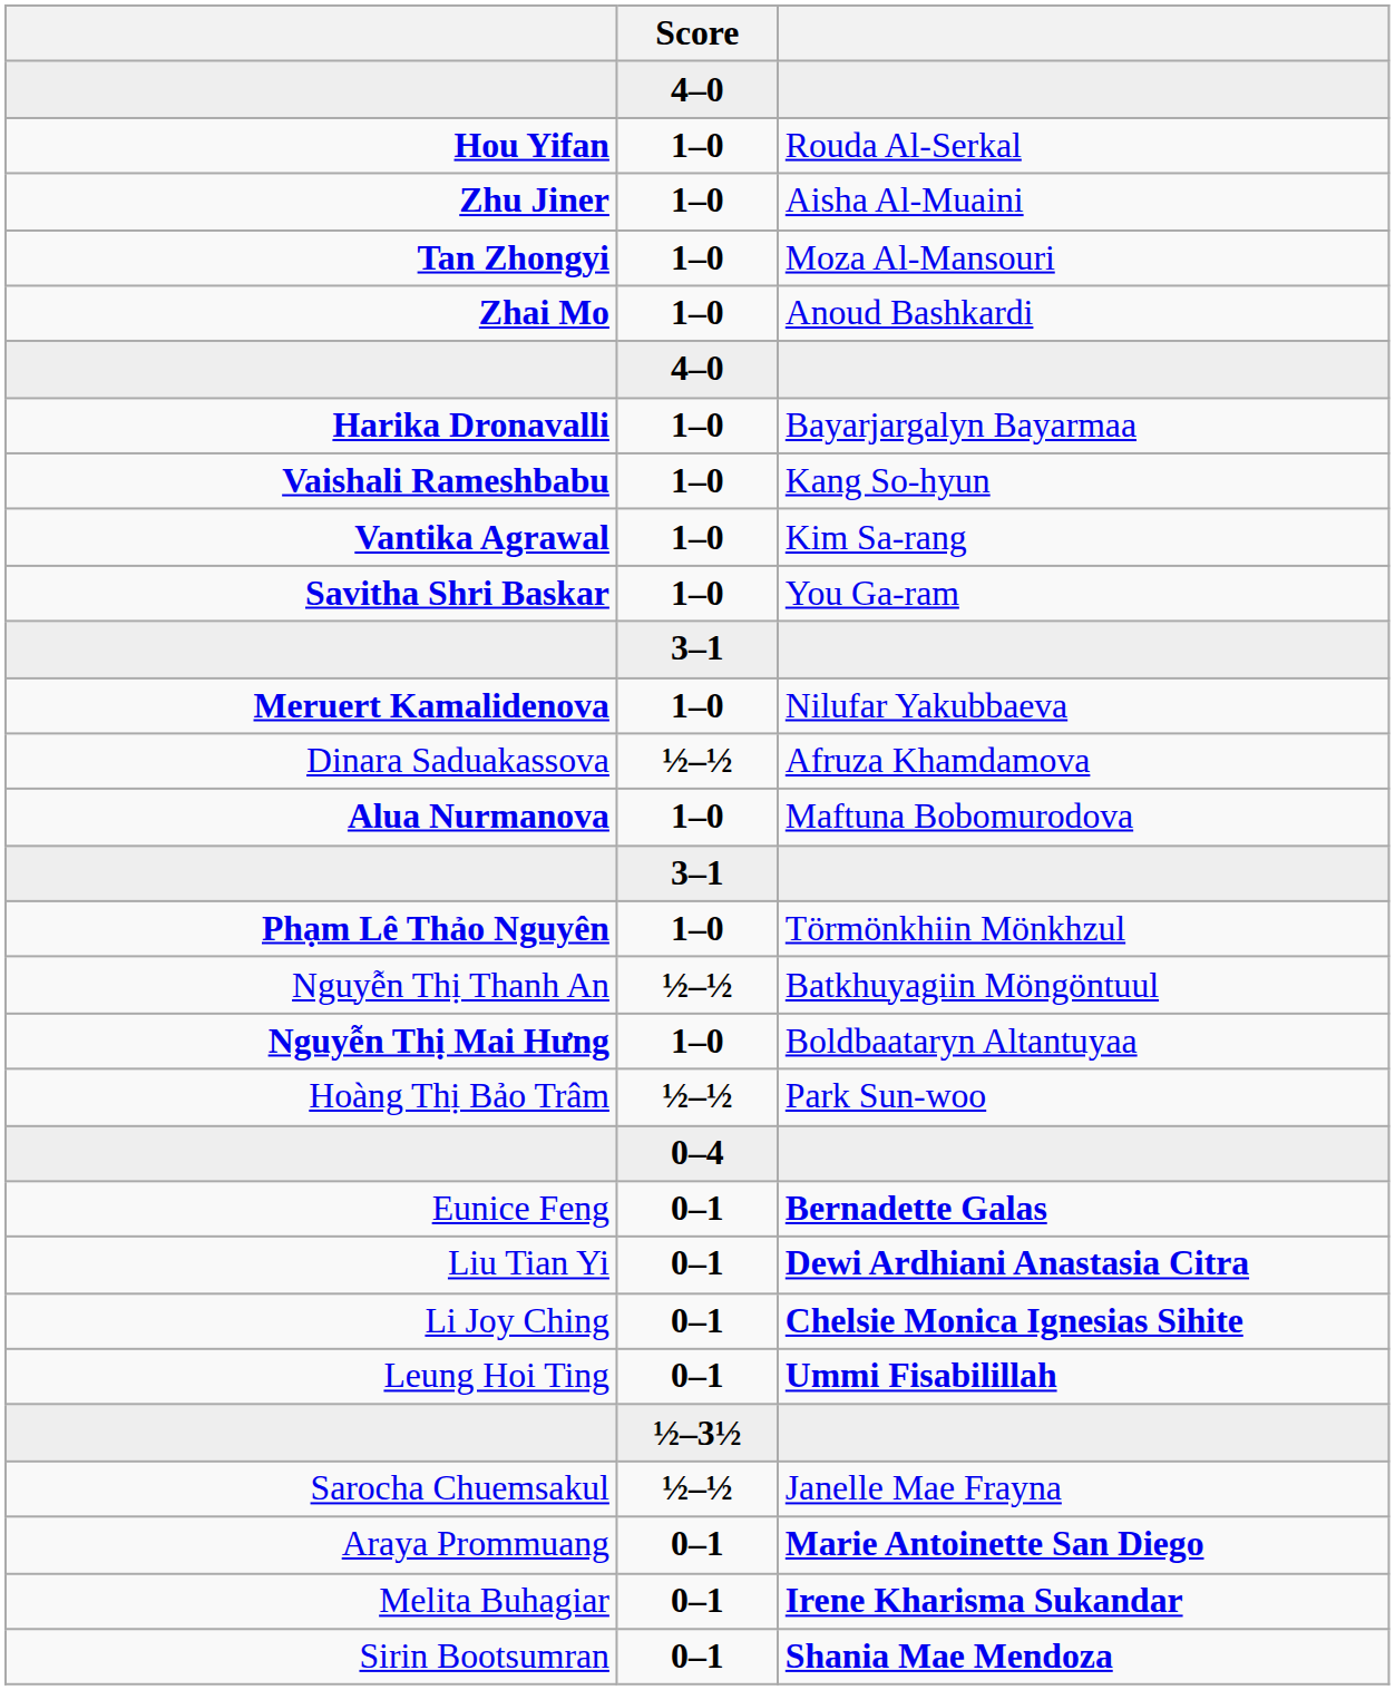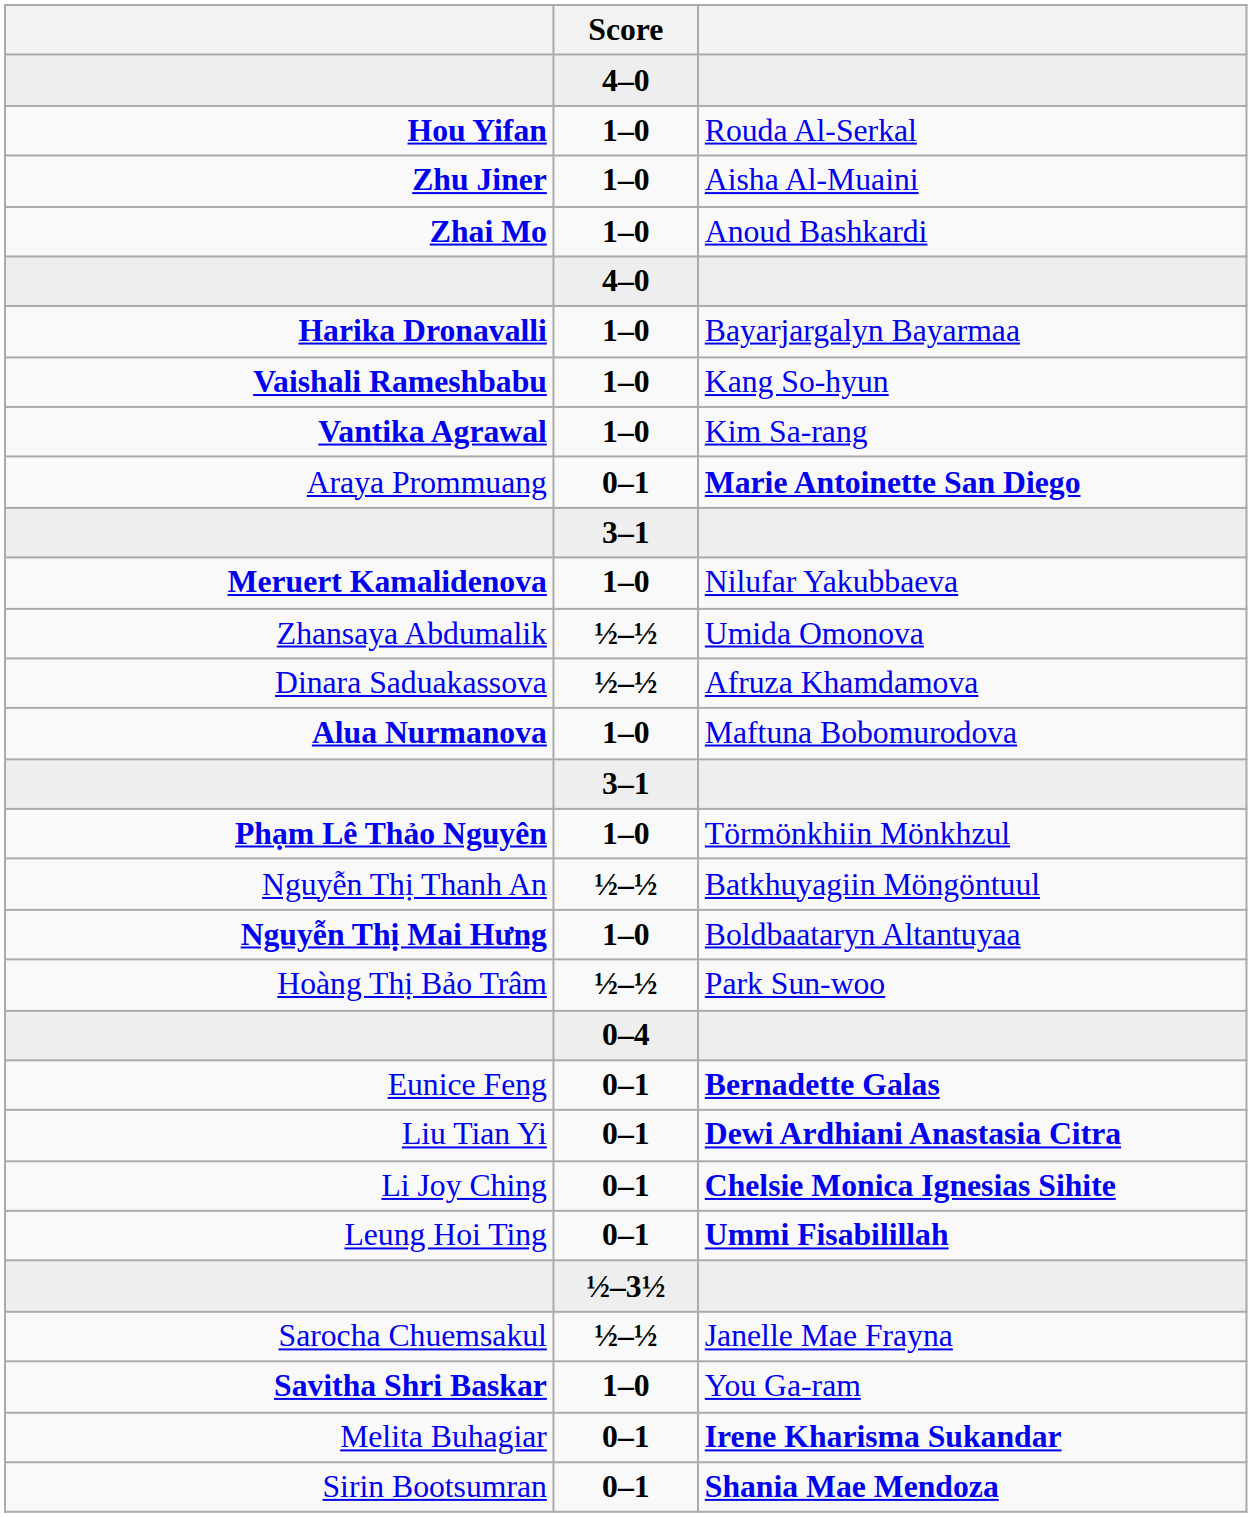 <table class="wikitable" style="text-align: center;">
 <tr>
 <th align="right" width="270"></th>
 <th width="65">Score</th>
 <th align="left" width="270"></th>
 </tr>
 <tr style="background:#eeeeee;">
 <td align=right><strong></strong></td>
 <td align=center><strong>4–0</strong></td>
 <td align=left></td>
 </tr>
 <tr>
 <td align=right><strong><a href='#'>Hou Yifan</a></strong></td>
 <td align=center><strong>1–0</strong></td>
 <td align=left><a href='#'>Rouda Al-Serkal</a></td>
 </tr>
 <tr>
 <td align=right><strong><a href='#'>Zhu Jiner</a></strong></td>
 <td align=center><strong>1–0</strong></td>
 <td align=left><a href='#'>Aisha Al-Muaini</a></td>
-</tr>
-<tr>
-<td align=right><strong><a href='#'>Tan Zhongyi</a></strong></td>
-<td align=center><strong>1–0</strong></td>
-<td align=left><a href='#'>Moza Al-Mansouri</a></td>
 </tr>
 <tr>
 <td align=right><strong><a href='#'>Zhai Mo</a></strong></td>
 <td align=center><strong>1–0</strong></td>
 <td align=left><a href='#'>Anoud Bashkardi</a></td>
 </tr>
 <tr style="background:#eeeeee;">
 <td align=right><strong></strong></td>
 <td align=center><strong>4–0</strong></td>
 <td align=left></td>
 </tr>
 <tr>
 <td align=right><strong><a href='#'>Harika Dronavalli</a></strong></td>
 <td align=center><strong>1–0</strong></td>
 <td align=left><a href='#'>Bayarjargalyn Bayarmaa</a></td>
 </tr>
 <tr>
 <td align=right><strong><a href='#'>Vaishali Rameshbabu</a></strong></td>
 <td align=center><strong>1–0</strong></td>
 <td align=left><a href='#'>Kang So-hyun</a></td>
 </tr>
 <tr>
 <td align=right><strong><a href='#'>Vantika Agrawal</a></strong></td>
 <td align=center><strong>1–0</strong></td>
 <td align=left><a href='#'>Kim Sa-rang</a></td>
 </tr>
 <tr>
-<td align=right><strong><a href='#'>Savitha Shri Baskar</a></strong></td>
-<td align=center><strong>1–0</strong></td>
-<td align=left><a href='#'>You Ga-ram</a></td>
+<td align=right><a href='#'>Araya Prommuang</a></td>
+<td align=center><strong>0–1</strong></td>
+<td align=left><strong><a href='#'>Marie Antoinette San Diego</a></strong></td>
 </tr>
 <tr style="background:#eeeeee;">
 <td align=right><strong></strong></td>
 <td align=center><strong>3–1</strong></td>
 <td align=left></td>
 </tr>
 <tr>
 <td align=right><strong><a href='#'>Meruert Kamalidenova</a></strong></td>
 <td align=center><strong>1–0</strong></td>
 <td align=left><a href='#'>Nilufar Yakubbaeva</a></td>
+</tr>
+<tr>
+<td align=right><a href='#'>Zhansaya Abdumalik</a></td>
+<td align=center><strong>½–½</strong></td>
+<td align=left><a href='#'>Umida Omonova</a></td>
 </tr>
 <tr>
 <td align=right><a href='#'>Dinara Saduakassova</a></td>
 <td align=center><strong>½–½</strong></td>
 <td align=left><a href='#'>Afruza Khamdamova</a></td>
 </tr>
 <tr>
 <td align=right><strong><a href='#'>Alua Nurmanova</a></strong></td>
 <td align=center><strong>1–0</strong></td>
 <td align=left><a href='#'>Maftuna Bobomurodova</a></td>
 </tr>
 <tr style="background:#eeeeee;">
 <td align=right><strong></strong></td>
 <td align=center><strong>3–1</strong></td>
 <td align=left></td>
 </tr>
 <tr>
 <td align=right><strong><a href='#'>Phạm Lê Thảo Nguyên</a></strong></td>
 <td align=center><strong>1–0</strong></td>
 <td align=left><a href='#'>Törmönkhiin Mönkhzul</a></td>
 </tr>
 <tr>
 <td align=right><a href='#'>Nguyễn Thị Thanh An</a></td>
 <td align=center><strong>½–½</strong></td>
 <td align=left><a href='#'>Batkhuyagiin Möngöntuul</a></td>
 </tr>
 <tr>
 <td align=right><strong><a href='#'>Nguyễn Thị Mai Hưng</a></strong></td>
 <td align=center><strong>1–0</strong></td>
 <td align=left><a href='#'>Boldbaataryn Altantuyaa</a></td>
 </tr>
 <tr>
 <td align=right><a href='#'>Hoàng Thị Bảo Trâm</a></td>
 <td align=center><strong>½–½</strong></td>
 <td align=left><a href='#'>Park Sun-woo</a></td>
 </tr>
 <tr style="background:#eeeeee;">
 <td align=right></td>
 <td align=center><strong>0–4</strong></td>
 <td align=left><strong></strong></td>
 </tr>
 <tr>
 <td align=right><a href='#'>Eunice Feng</a></td>
 <td align=center><strong>0–1</strong></td>
 <td align=left><strong><a href='#'>Bernadette Galas</a></strong></td>
 </tr>
 <tr>
 <td align=right><a href='#'>Liu Tian Yi</a></td>
 <td align=center><strong>0–1</strong></td>
 <td align=left><strong><a href='#'>Dewi Ardhiani Anastasia Citra</a></strong></td>
 </tr>
 <tr>
 <td align=right><a href='#'>Li Joy Ching</a></td>
 <td align=center><strong>0–1</strong></td>
 <td align=left><strong><a href='#'>Chelsie Monica Ignesias Sihite</a></strong></td>
 </tr>
 <tr>
 <td align=right><a href='#'>Leung Hoi Ting</a></td>
 <td align=center><strong>0–1</strong></td>
 <td align=left><strong><a href='#'>Ummi Fisabilillah</a></strong></td>
 </tr>
 <tr style="background:#eeeeee;">
 <td align=right></td>
 <td align=center><strong>½–3½</strong></td>
 <td align=left><strong></strong></td>
 </tr>
 <tr>
 <td align=right><a href='#'>Sarocha Chuemsakul</a></td>
 <td align=center><strong>½–½</strong></td>
 <td align=left><a href='#'>Janelle Mae Frayna</a></td>
 </tr>
 <tr>
-<td align=right><a href='#'>Araya Prommuang</a></td>
-<td align=center><strong>0–1</strong></td>
-<td align=left><strong><a href='#'>Marie Antoinette San Diego</a></strong></td>
+<td align=right><strong><a href='#'>Savitha Shri Baskar</a></strong></td>
+<td align=center><strong>1–0</strong></td>
+<td align=left><a href='#'>You Ga-ram</a></td>
 </tr>
 <tr>
 <td align=right><a href='#'>Melita Buhagiar</a></td>
 <td align=center><strong>0–1</strong></td>
 <td align=left><strong><a href='#'>Irene Kharisma Sukandar</a></strong></td>
 </tr>
 <tr>
 <td align=right><a href='#'>Sirin Bootsumran</a></td>
 <td align=center><strong>0–1</strong></td>
 <td align=left><strong><a href='#'>Shania Mae Mendoza</a></strong></td>
 </tr>
 </table>
